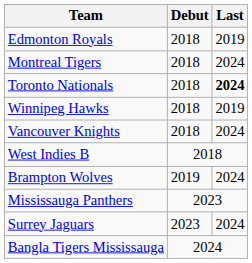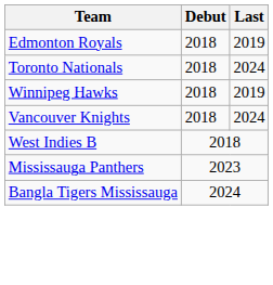 <table class="wikitable ">
 <tr>
 <th>Team</th>
 <th>Debut</th>
 <th>Last</th>
 </tr>
 <tr>
 <td><a href='#'>Edmonton Royals</a></td>
 <td>2018</td>
 <td>2019</td>
 </tr>
 <tr>
-<td><a href='#'>Montreal Tigers</a></td>
+<td><a href='#'>Toronto Nationals</a></td>
 <td>2018</td>
 <td>2024</td>
-</tr>
-<tr>
-<td><a href='#'>Toronto Nationals</a></td>
-<td>2018</td>
-<td><strong>2024</strong></td>
 </tr>
 <tr>
 <td><a href='#'>Winnipeg Hawks</a></td>
 <td>2018</td>
 <td>2019</td>
 </tr>
 <tr>
 <td><a href='#'>Vancouver Knights</a></td>
 <td>2018</td>
 <td>2024</td>
 </tr>
 <tr>
 <td><a href='#'>West Indies B</a></td>
 <td style="text-align:center;" colspan="2">2018</td>
 </tr>
 <tr>
-<td><a href='#'>Brampton Wolves</a></td>
-<td>2019</td>
-<td>2024</td>
-</tr>
-<tr>
 <td><a href='#'>Mississauga Panthers</a></td>
 <td style="text-align:center;" colspan="2">2023</td>
-</tr>
-<tr>
-<td><a href='#'>Surrey Jaguars</a></td>
-<td>2023</td>
-<td>2024</td>
 </tr>
 <tr>
 <td><a href='#'>Bangla Tigers Mississauga</a></td>
 <td style="text-align:center;" colspan="2">2024</td>
 </tr>
 </table>
